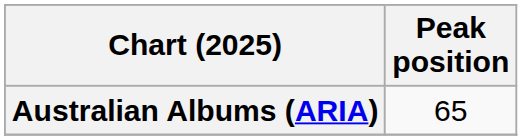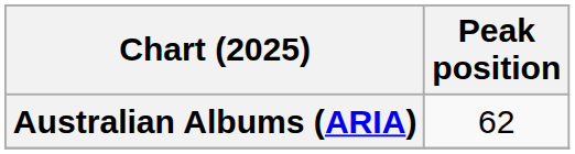 <table class="wikitable sortable plainrowheaders" style="text-align:center">
 <tr>
 <th scope="col">Chart (2025)</th>
 <th scope="col">Peak<br>position</th>
 </tr>
 <tr>
 <th scope="row">Australian Albums (<a href='#'>ARIA</a>)</th>
-<td>65</td>
+<td>62</td>
 </tr>
 <tr>
 </tr>
 <tr>
 </tr>
 <tr>
 </tr>
 <tr>
 </tr>
 <tr>
 </tr>
 <tr>
 </tr>
 <tr>
 </tr>
 <tr>
 </tr>
 <tr>
 </tr>
 <tr>
 </tr>
 <tr>
 </tr>
 </table>
